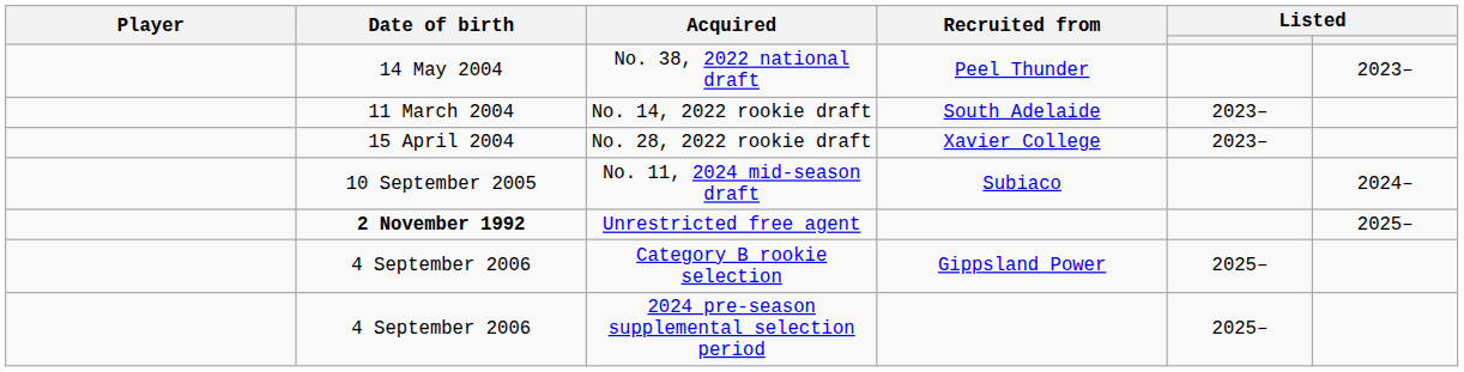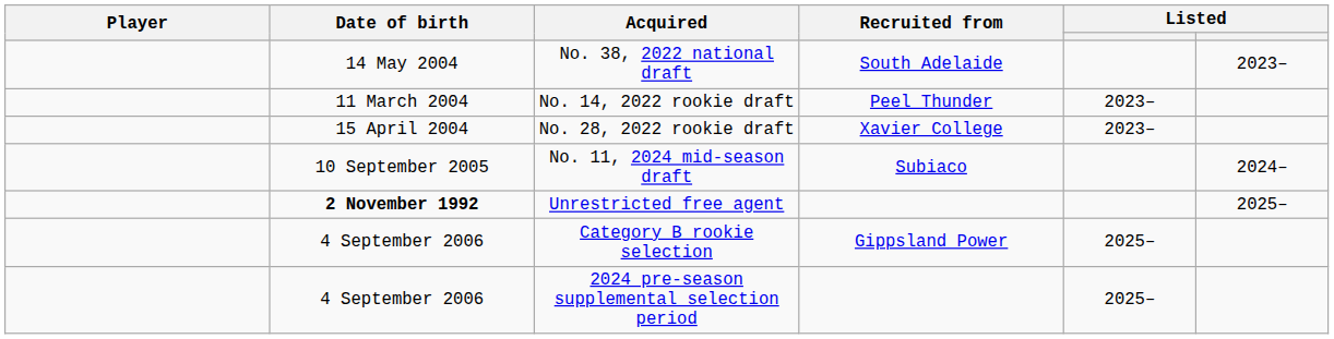 <table class="wikitable sortable" style="text-align:center; width:80%;">
 <tr>
 <th rowspan="2" style="width:10%">Player</th>
 <th rowspan="2" style="width:10%">Date of birth</th>
 <th rowspan="2" style="width:10%">Acquired</th>
 <th rowspan="2" style="width:10%">Recruited from</th>
 <th colspan="2" style="width:10%">Listed</th>
 </tr>
 <tr>
 <th style="width=5%;"></th>
 <th style="width=5%;"></th>
 </tr>
 <tr>
 <td align=left></td>
 <td>14 May 2004</td>
 <td>No. 38, <a href='#'>2022 national draft</a></td>
-<td><a href='#'>Peel Thunder</a></td>
+<td><a href='#'>South Adelaide</a></td>
 <td></td>
 <td>2023–</td>
 </tr>
 <tr>
 <td align=left></td>
 <td>11 March 2004</td>
 <td>No. 14, 2022 rookie draft</td>
-<td><a href='#'>South Adelaide</a></td>
+<td><a href='#'>Peel Thunder</a></td>
 <td>2023–</td>
 <td></td>
 </tr>
 <tr>
 <td align=left></td>
 <td>15 April 2004</td>
 <td>No. 28, 2022 rookie draft</td>
 <td><a href='#'>Xavier College</a></td>
 <td>2023–</td>
 <td></td>
 </tr>
 <tr>
 <td align=left></td>
 <td>10 September 2005</td>
 <td>No. 11, <a href='#'>2024 mid-season draft</a></td>
 <td><a href='#'>Subiaco</a></td>
 <td></td>
 <td>2024–</td>
 </tr>
 <tr>
 <td align=left></td>
 <td><strong>2 November 1992</strong></td>
 <td><a href='#'>Unrestricted free agent</a></td>
 <td></td>
 <td></td>
 <td>2025–</td>
 </tr>
 <tr>
 <td align=left></td>
 <td>4 September 2006</td>
 <td><a href='#'>Category B rookie selection</a></td>
 <td><a href='#'>Gippsland Power</a></td>
 <td>2025–</td>
 <td></td>
 </tr>
 <tr>
 <td align=left></td>
 <td>4 September 2006</td>
 <td><a href='#'>2024 pre-season supplemental selection period</a></td>
 <td></td>
 <td>2025–</td>
 <td></td>
 </tr>
 </table>
